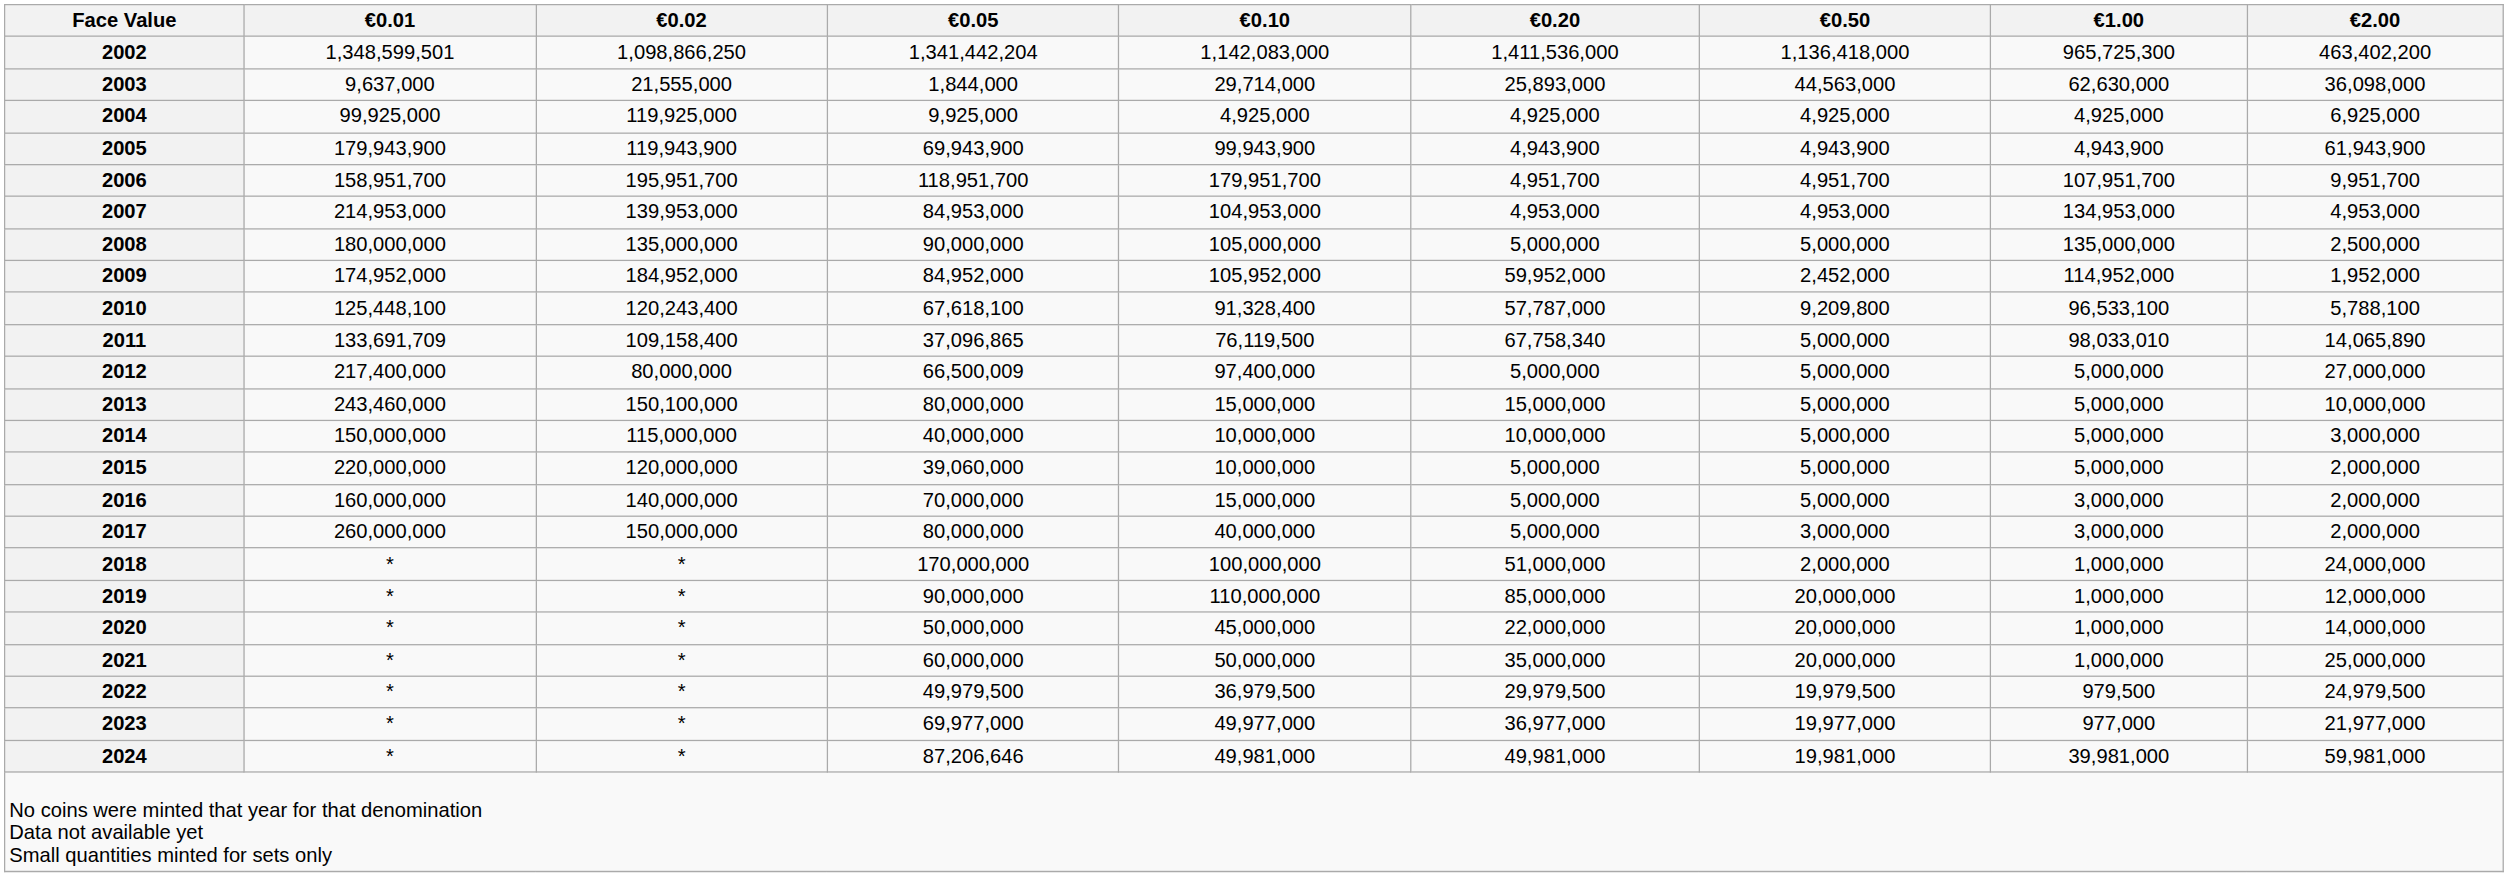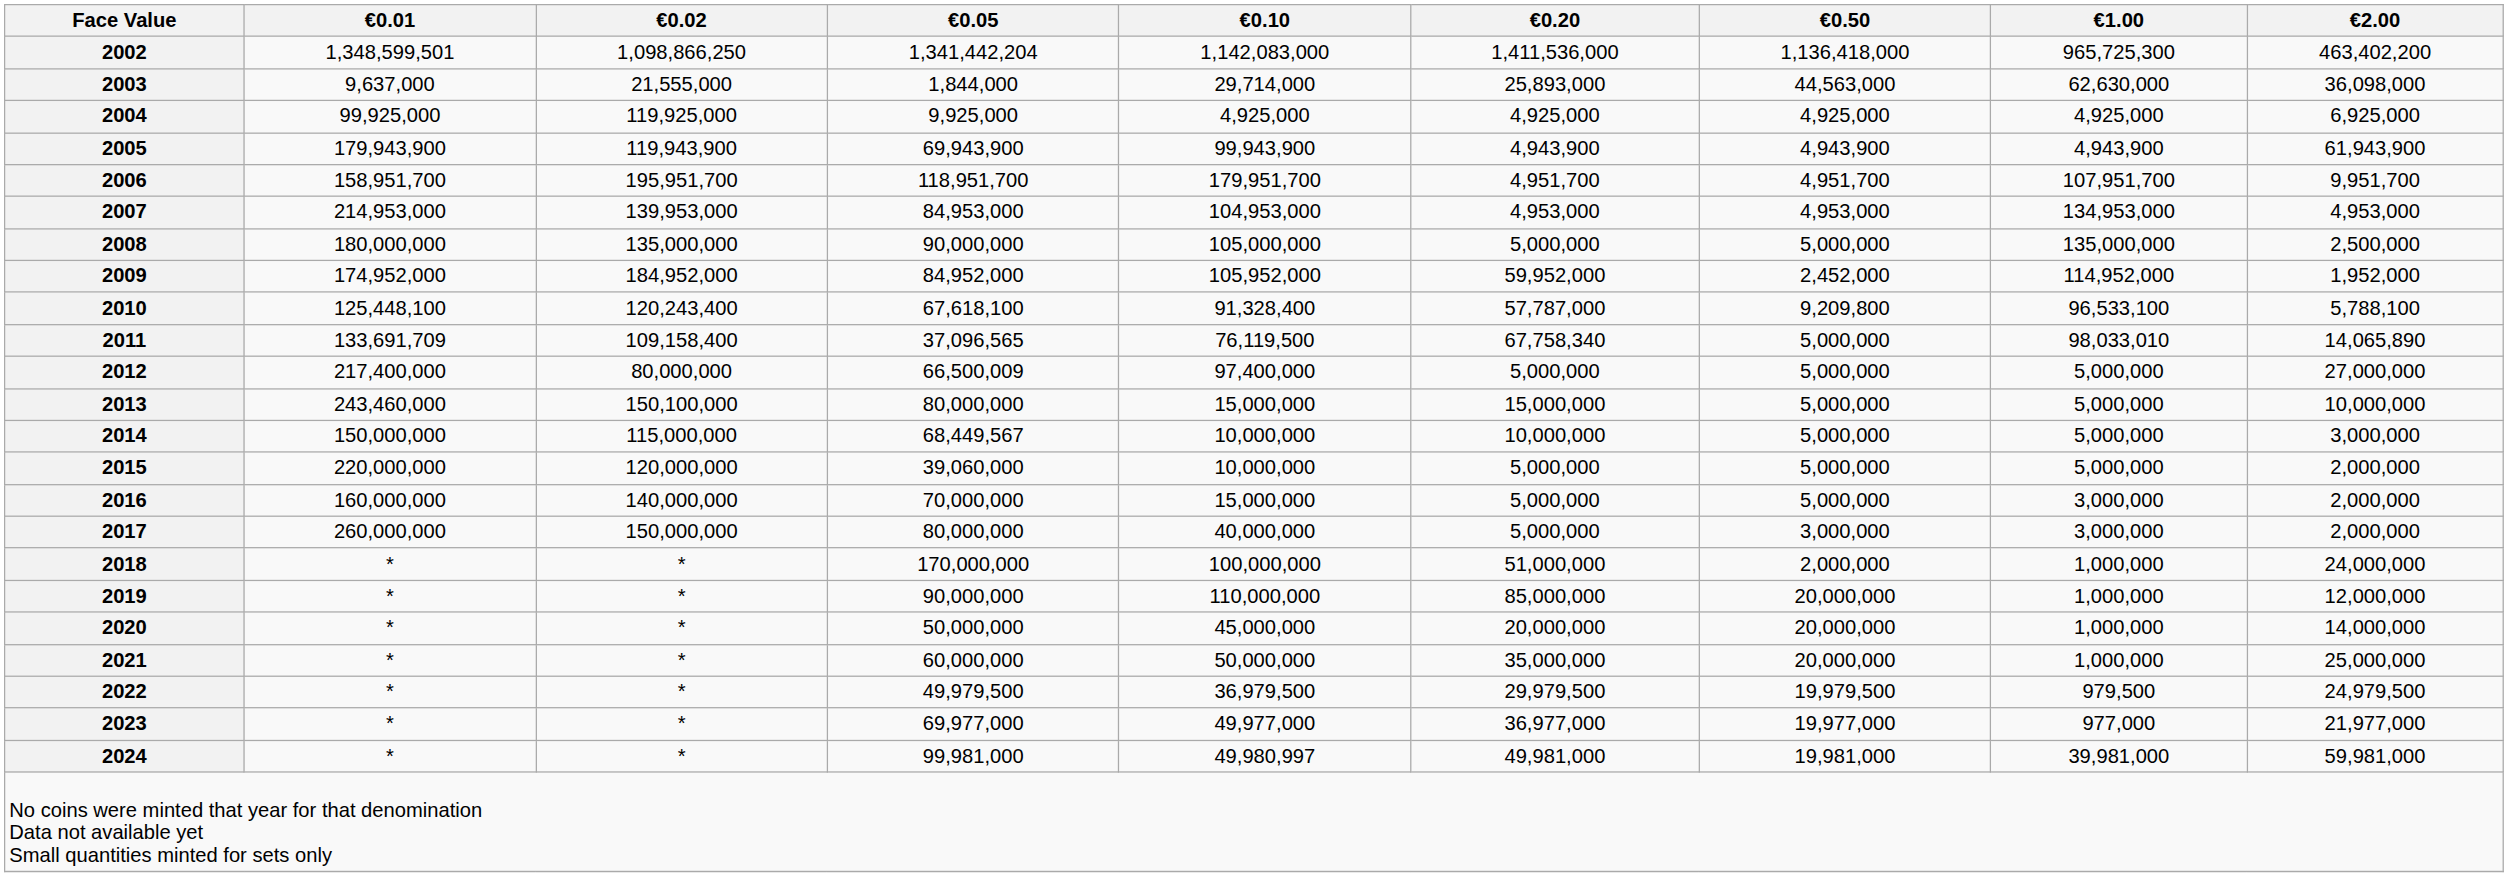 <table class="wikitable" style="width:100%;text-align:center">
 <tr>
 <th>Face Value</th>
 <th>€0.01</th>
 <th>€0.02</th>
 <th>€0.05</th>
 <th>€0.10</th>
 <th>€0.20</th>
 <th>€0.50</th>
 <th>€1.00</th>
 <th>€2.00</th>
 </tr>
 <tr>
 <th>2002</th>
 <td>1,348,599,501</td>
 <td>1,098,866,250</td>
 <td>1,341,442,204</td>
 <td>1,142,083,000</td>
 <td>1,411,536,000</td>
 <td>1,136,418,000</td>
 <td>965,725,300</td>
 <td>463,402,200</td>
 </tr>
 <tr>
 <th>2003</th>
 <td>9,637,000</td>
 <td>21,555,000</td>
 <td>1,844,000</td>
 <td>29,714,000</td>
 <td>25,893,000</td>
 <td>44,563,000</td>
 <td>62,630,000</td>
 <td>36,098,000</td>
 </tr>
 <tr>
 <th>2004</th>
 <td>99,925,000</td>
 <td>119,925,000</td>
 <td>9,925,000</td>
 <td>4,925,000</td>
 <td>4,925,000</td>
 <td>4,925,000</td>
 <td>4,925,000</td>
 <td>6,925,000</td>
 </tr>
 <tr>
 <th>2005</th>
 <td>179,943,900</td>
 <td>119,943,900</td>
 <td>69,943,900</td>
 <td>99,943,900</td>
 <td>4,943,900</td>
 <td>4,943,900</td>
 <td>4,943,900</td>
 <td>61,943,900</td>
 </tr>
 <tr>
 <th>2006</th>
 <td>158,951,700</td>
 <td>195,951,700</td>
 <td>118,951,700</td>
 <td>179,951,700</td>
 <td>4,951,700</td>
 <td>4,951,700</td>
 <td>107,951,700</td>
 <td>9,951,700</td>
 </tr>
 <tr>
 <th>2007</th>
 <td>214,953,000</td>
 <td>139,953,000</td>
 <td>84,953,000</td>
 <td>104,953,000</td>
 <td>4,953,000</td>
 <td>4,953,000</td>
 <td>134,953,000</td>
 <td>4,953,000</td>
 </tr>
 <tr>
 <th>2008</th>
 <td>180,000,000</td>
 <td>135,000,000</td>
 <td>90,000,000</td>
 <td>105,000,000</td>
 <td>5,000,000</td>
 <td>5,000,000</td>
 <td>135,000,000</td>
 <td>2,500,000</td>
 </tr>
 <tr>
 <th>2009</th>
 <td>174,952,000</td>
 <td>184,952,000</td>
 <td>84,952,000</td>
 <td>105,952,000</td>
 <td>59,952,000</td>
 <td>2,452,000</td>
 <td>114,952,000</td>
 <td>1,952,000</td>
 </tr>
 <tr>
 <th>2010</th>
 <td>125,448,100</td>
 <td>120,243,400</td>
 <td>67,618,100</td>
 <td>91,328,400</td>
 <td>57,787,000</td>
 <td>9,209,800</td>
 <td>96,533,100</td>
 <td>5,788,100</td>
 </tr>
 <tr>
 <th>2011</th>
 <td>133,691,709</td>
 <td>109,158,400</td>
-<td>37,096,865</td>
+<td>37,096,565</td>
 <td>76,119,500</td>
 <td>67,758,340</td>
 <td>5,000,000</td>
 <td>98,033,010</td>
 <td>14,065,890</td>
 </tr>
 <tr>
 <th>2012</th>
 <td>217,400,000</td>
 <td>80,000,000</td>
 <td>66,500,009</td>
 <td>97,400,000</td>
 <td>5,000,000</td>
 <td>5,000,000</td>
 <td>5,000,000</td>
 <td>27,000,000</td>
 </tr>
 <tr>
 <th>2013</th>
 <td>243,460,000</td>
 <td>150,100,000</td>
 <td>80,000,000</td>
 <td>15,000,000</td>
 <td>15,000,000</td>
 <td>5,000,000</td>
 <td>5,000,000</td>
 <td>10,000,000</td>
 </tr>
 <tr>
 <th>2014</th>
 <td>150,000,000</td>
 <td>115,000,000</td>
-<td>40,000,000</td>
+<td>68,449,567</td>
 <td>10,000,000</td>
 <td>10,000,000</td>
 <td>5,000,000</td>
 <td>5,000,000</td>
 <td>3,000,000</td>
 </tr>
 <tr>
 <th>2015</th>
 <td>220,000,000</td>
 <td>120,000,000</td>
 <td>39,060,000</td>
 <td>10,000,000</td>
 <td>5,000,000</td>
 <td>5,000,000</td>
 <td>5,000,000</td>
 <td>2,000,000</td>
 </tr>
 <tr>
 <th>2016</th>
 <td>160,000,000</td>
 <td>140,000,000</td>
 <td>70,000,000</td>
 <td>15,000,000</td>
 <td>5,000,000</td>
 <td>5,000,000</td>
 <td>3,000,000</td>
 <td>2,000,000</td>
 </tr>
 <tr>
 <th>2017</th>
 <td>260,000,000</td>
 <td>150,000,000</td>
 <td>80,000,000</td>
 <td>40,000,000</td>
 <td>5,000,000</td>
 <td>3,000,000</td>
 <td>3,000,000</td>
 <td>2,000,000</td>
 </tr>
 <tr>
 <th>2018</th>
 <td>*</td>
 <td>*</td>
 <td>170,000,000</td>
 <td>100,000,000</td>
 <td>51,000,000</td>
 <td>2,000,000</td>
 <td>1,000,000</td>
 <td>24,000,000</td>
 </tr>
 <tr>
 <th>2019</th>
 <td>*</td>
 <td>*</td>
 <td>90,000,000</td>
 <td>110,000,000</td>
 <td>85,000,000</td>
 <td>20,000,000</td>
 <td>1,000,000</td>
 <td>12,000,000</td>
 </tr>
 <tr>
 <th>2020</th>
 <td>*</td>
 <td>*</td>
 <td>50,000,000</td>
 <td>45,000,000</td>
-<td>22,000,000</td>
+<td>20,000,000</td>
 <td>20,000,000</td>
 <td>1,000,000</td>
 <td>14,000,000</td>
 </tr>
 <tr>
 <th>2021</th>
 <td>*</td>
 <td>*</td>
 <td>60,000,000</td>
 <td>50,000,000</td>
 <td>35,000,000</td>
 <td>20,000,000</td>
 <td>1,000,000</td>
 <td>25,000,000</td>
 </tr>
 <tr>
 <th>2022</th>
 <td>*</td>
 <td>*</td>
 <td>49,979,500</td>
 <td>36,979,500</td>
 <td>29,979,500</td>
 <td>19,979,500</td>
 <td>979,500</td>
 <td>24,979,500</td>
 </tr>
 <tr>
 <th>2023</th>
 <td>*</td>
 <td>*</td>
 <td>69,977,000</td>
 <td>49,977,000</td>
 <td>36,977,000</td>
 <td>19,977,000</td>
 <td>977,000</td>
 <td>21,977,000</td>
 </tr>
 <tr>
 <th>2024</th>
 <td>*</td>
 <td>*</td>
-<td>87,206,646</td>
-<td>49,981,000</td>
+<td>99,981,000</td>
+<td>49,980,997</td>
 <td>49,981,000</td>
 <td>19,981,000</td>
 <td>39,981,000</td>
 <td>59,981,000</td>
 </tr>
 <tr>
 <td align=left colspan=9><br> No coins were minted that year for that denomination<br> Data not available yet<br> Small quantities minted for sets only</td>
 </tr>
 <tr>
 </tr>
 </table>
